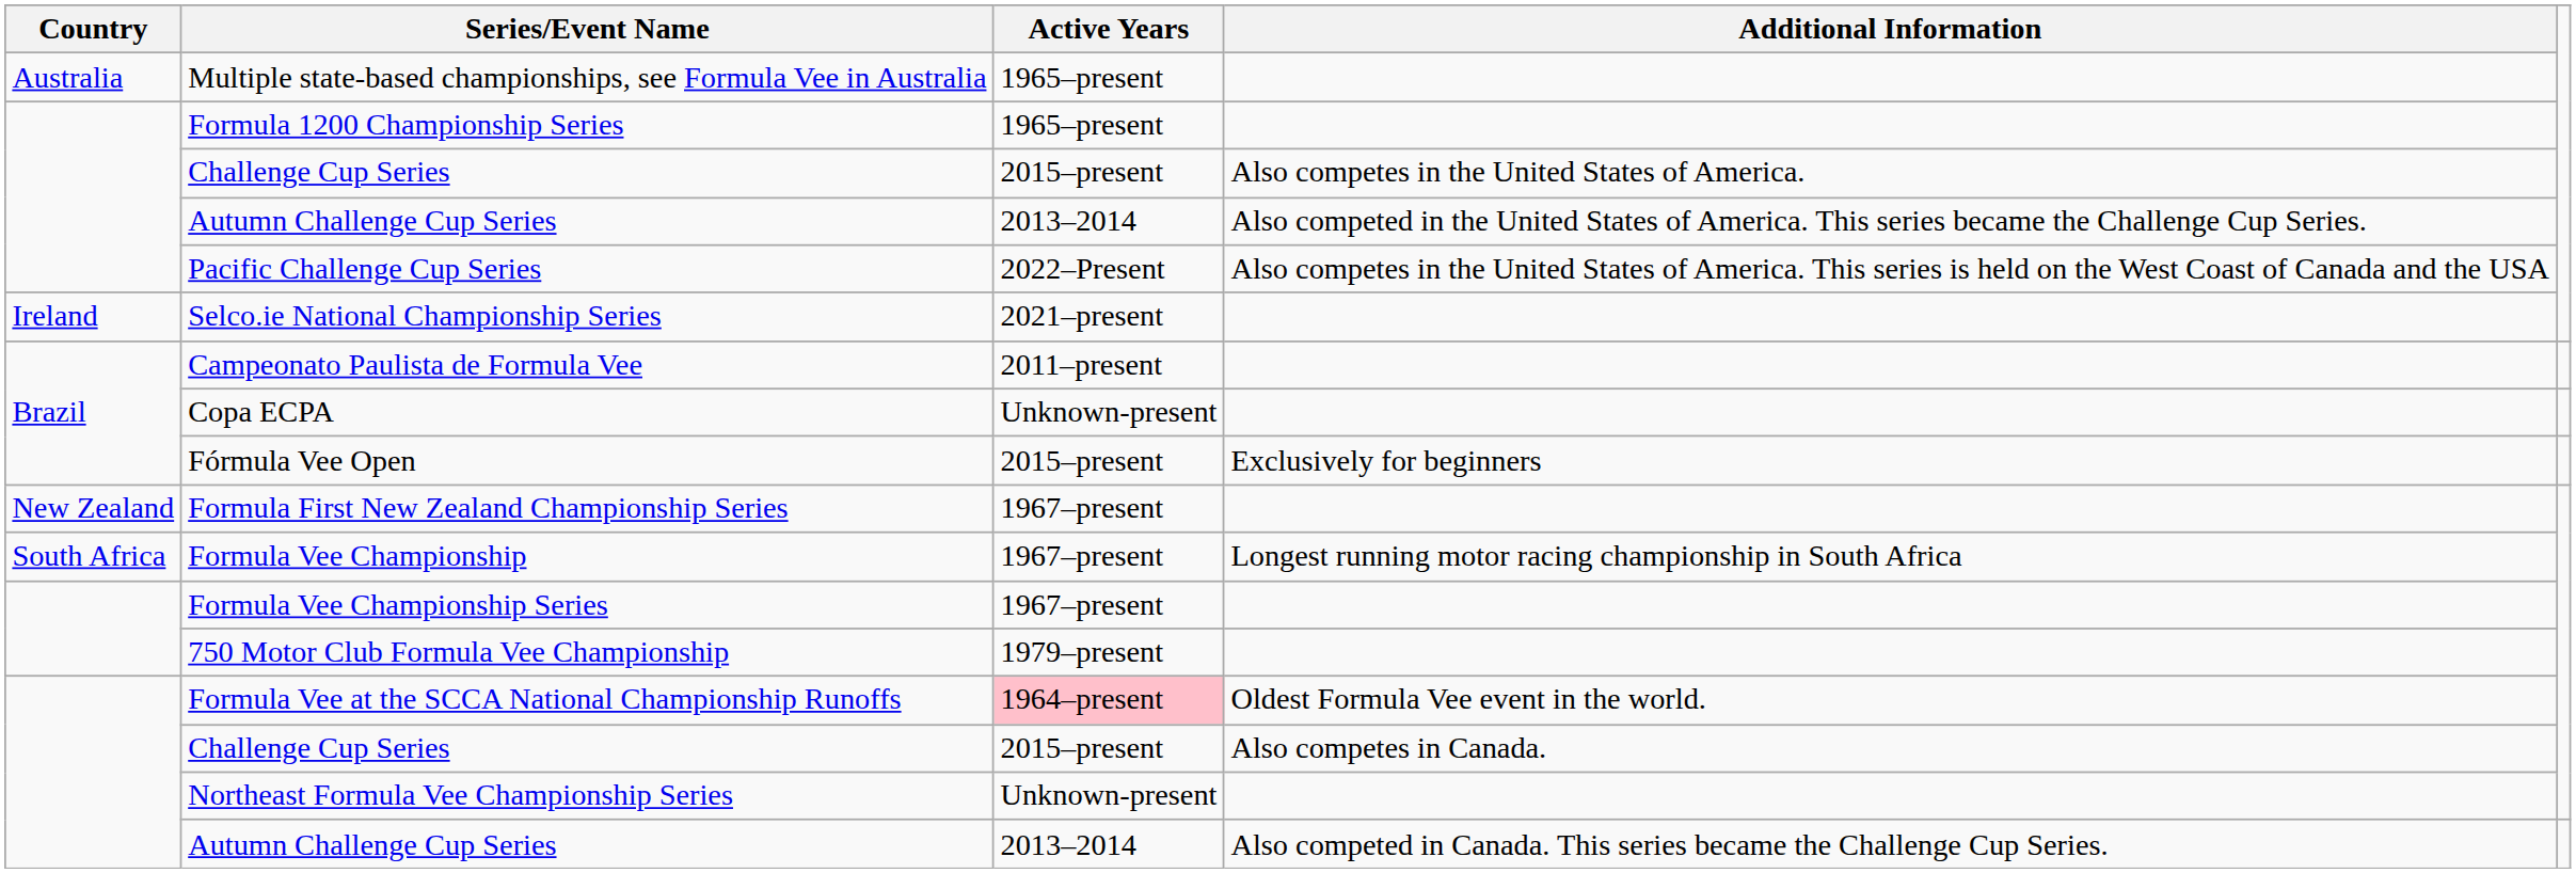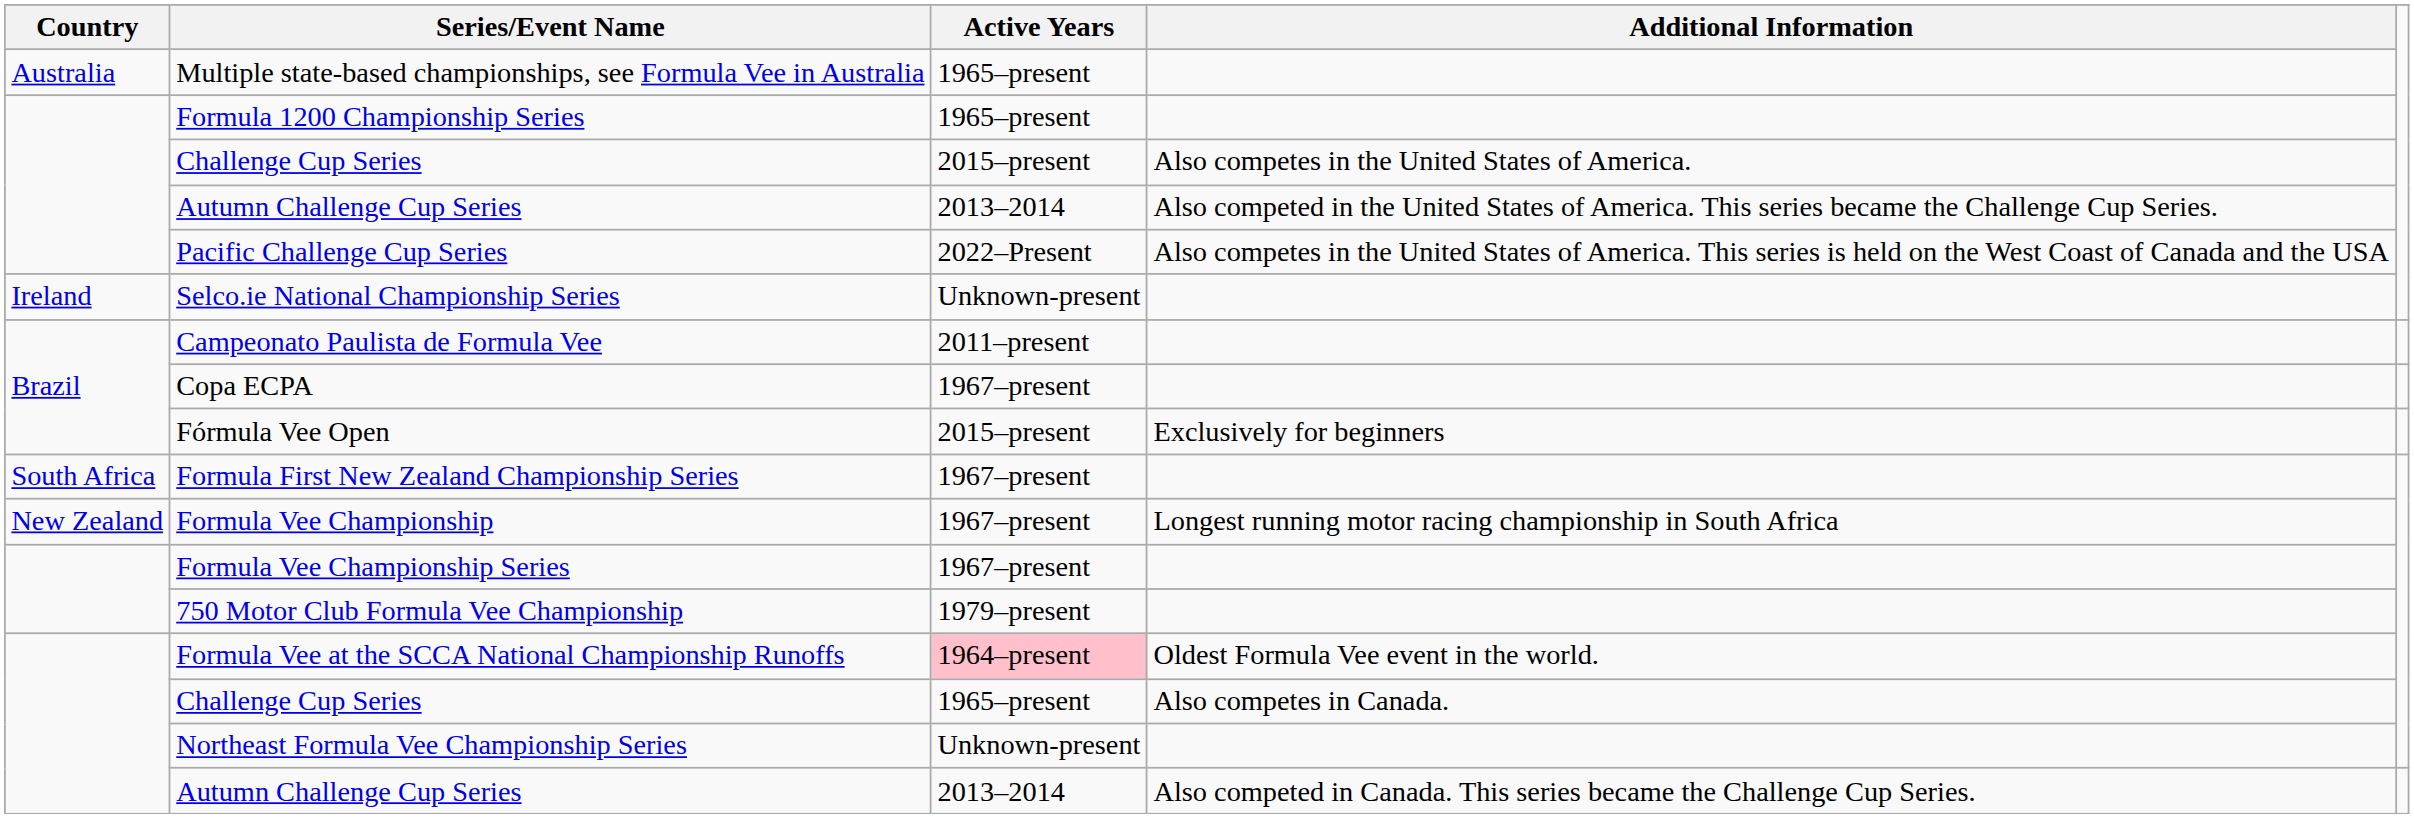 <table class="wikitable">
 <tr>
 <th>Country</th>
 <th>Series/Event Name</th>
 <th>Active Years</th>
 <th>Additional Information</th>
 </tr>
 <tr>
 <td> <a href='#'>Australia</a></td>
 <td>Multiple state-based championships, see <a href='#'>Formula Vee in Australia</a></td>
 <td>1965–present</td>
 <td></td>
 </tr>
 <tr>
 <td rowspan=4></td>
 <td><a href='#'>Formula 1200 Championship Series</a></td>
 <td>1965–present</td>
 <td></td>
 </tr>
 <tr>
 <td><a href='#'>Challenge Cup Series</a></td>
 <td>2015–present</td>
 <td>Also competes in the United States of America.</td>
 </tr>
 <tr>
 <td><a href='#'>Autumn Challenge Cup Series</a></td>
 <td>2013–2014</td>
 <td>Also competed in the United States of America. This series became the Challenge Cup Series.</td>
 </tr>
 <tr>
 <td><a href='#'>Pacific Challenge Cup Series</a></td>
 <td>2022–Present</td>
 <td>Also competes in the United States of America. This series is held on the West Coast of Canada and the USA</td>
 </tr>
 <tr>
 <td> <a href='#'>Ireland</a></td>
 <td><a href='#'>Selco.ie National Championship Series</a></td>
-<td>2021–present</td>
+<td>Unknown-present</td>
 <td></td>
 </tr>
 <tr>
 <td rowspan="3"> <a href='#'>Brazil</a></td>
 <td><a href='#'>Campeonato Paulista de Formula Vee</a></td>
 <td>2011–present</td>
 <td></td>
 <td></td>
 </tr>
 <tr>
 <td>Copa ECPA</td>
-<td>Unknown-present</td>
+<td>1967–present</td>
 <td></td>
 <td></td>
 </tr>
 <tr>
 <td>Fórmula Vee Open</td>
 <td>2015–present</td>
 <td>Exclusively for beginners</td>
 <td></td>
 </tr>
 <tr>
-<td> <a href='#'>New Zealand</a></td>
+<td> <a href='#'>South Africa</a></td>
 <td><a href='#'>Formula First New Zealand Championship Series</a></td>
 <td>1967–present</td>
 <td></td>
 </tr>
 <tr>
-<td> <a href='#'>South Africa</a></td>
+<td> <a href='#'>New Zealand</a></td>
 <td><a href='#'>Formula Vee Championship</a></td>
 <td>1967–present</td>
 <td>Longest running motor racing championship in South Africa</td>
 </tr>
 <tr>
 <td rowspan=2></td>
 <td><a href='#'>Formula Vee Championship Series</a></td>
 <td>1967–present</td>
 <td></td>
 </tr>
 <tr>
 <td><a href='#'>750 Motor Club Formula Vee Championship</a></td>
 <td>1979–present</td>
 <td></td>
 </tr>
 <tr>
 <td rowspan=4></td>
 <td><a href='#'>Formula Vee at the SCCA National Championship Runoffs</a></td>
 <td style="background: pink;">1964–present</td>
 <td>Oldest Formula Vee event in the world.</td>
 </tr>
 <tr>
 <td><a href='#'>Challenge Cup Series</a></td>
-<td>2015–present</td>
+<td>1965–present</td>
 <td>Also competes in Canada.</td>
 </tr>
 <tr>
 <td><a href='#'>Northeast Formula Vee Championship Series</a></td>
 <td>Unknown-present</td>
 <td></td>
 </tr>
 <tr>
 <td><a href='#'>Autumn Challenge Cup Series</a></td>
 <td>2013–2014</td>
 <td>Also competed in Canada. This series became the Challenge Cup Series.</td>
 <td></td>
 </tr>
 </table>
